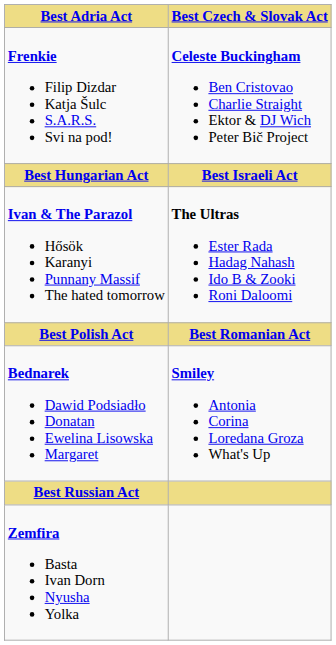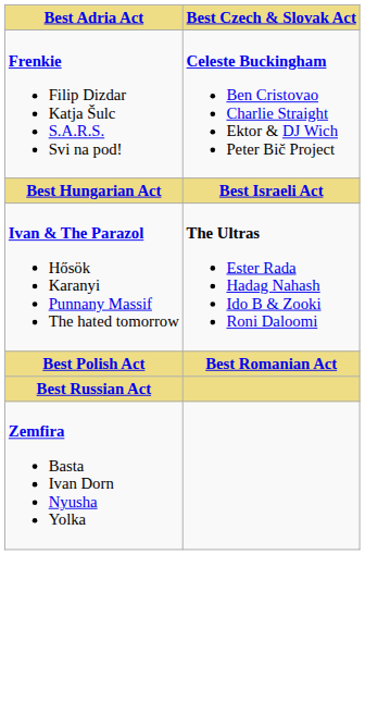 <table class=wikitable style="width=100%">
 <tr>
 <th style="background:#EEDD85; width=50%"><a href='#'>Best Adria Act</a></th>
 <th style="background:#EEDD85; width=50%"><a href='#'>Best Czech & Slovak Act</a></th>
 </tr>
 <tr>
 <td valign="top"><br><strong><a href='#'>Frenkie</a></strong><ul><li>Filip Dizdar</li><li>Katja Šulc</li><li><a href='#'>S.A.R.S.</a></li><li>Svi na pod!</li></ul></td>
 <td valign="top"><br><strong><a href='#'>Celeste Buckingham</a></strong><ul><li><a href='#'>Ben Cristovao</a></li><li><a href='#'>Charlie Straight</a></li><li>Ektor & <a href='#'>DJ Wich</a></li><li>Peter Bič Project</li></ul></td>
 </tr>
 <tr>
 <th style="background:#EEDD85; width=50%"><a href='#'>Best Hungarian Act</a></th>
 <th style="background:#EEDD85; width=50%"><a href='#'>Best Israeli Act</a></th>
 </tr>
 <tr>
 <td valign="top"><br><strong><a href='#'>Ivan & The Parazol</a></strong><ul><li>Hősök</li><li>Karanyi</li><li><a href='#'>Punnany Massif</a></li><li>The hated tomorrow</li></ul></td>
 <td valign="top"><br><strong>The Ultras</strong><ul><li><a href='#'>Ester Rada</a></li><li><a href='#'>Hadag Nahash</a></li><li><a href='#'>Ido B & Zooki</a></li><li><a href='#'>Roni Daloomi</a></li></ul></td>
 </tr>
 <tr>
 <th style="background:#EEDD85; width=50%"><a href='#'>Best Polish Act</a></th>
 <th style="background:#EEDD85; width=50%"><a href='#'>Best Romanian Act</a></th>
 </tr>
 <tr>
-<td valign="top"><br><strong><a href='#'>Bednarek</a></strong><ul><li><a href='#'>Dawid Podsiadło</a></li><li><a href='#'>Donatan</a></li><li><a href='#'>Ewelina Lisowska</a></li><li><a href='#'>Margaret</a></li></ul></td>
-<td valign="top"><br><strong><a href='#'>Smiley</a></strong><ul><li><a href='#'>Antonia</a></li><li><a href='#'>Corina</a></li><li><a href='#'>Loredana Groza</a></li><li>What's Up</li></ul></td>
-</tr>
-<tr>
 <th style="background:#EEDD85; width=50%"><a href='#'>Best Russian Act</a></th>
 <th style="background:#EEDD85; width=50%"></th>
 </tr>
 <tr>
 <td valign="top"><br><strong><a href='#'>Zemfira</a></strong><ul><li>Basta</li><li>Ivan Dorn</li><li><a href='#'>Nyusha</a></li><li>Yolka</li></ul></td>
 <td valign="top"></td>
 </tr>
 </table>
